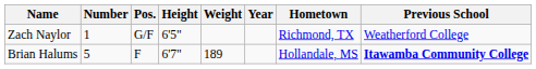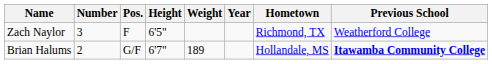 <table class="wikitable sortable" border="1">
 <tr>
 <th>Name</th>
 <th>Number</th>
 <th>Pos.</th>
 <th>Height</th>
 <th>Weight</th>
 <th>Year</th>
 <th>Hometown</th>
 <th class="unsortable">Previous School</th>
 </tr>
 <tr>
 <td>Zach Naylor</td>
-<td>1</td>
-<td>G/F</td>
+<td>3</td>
+<td>F</td>
 <td>6'5"</td>
 <td></td>
 <td></td>
 <td><a href='#'>Richmond, TX</a></td>
 <td><a href='#'>Weatherford College</a></td>
 </tr>
 <tr>
 <td>Brian Halums</td>
-<td>5</td>
-<td>F</td>
+<td>2</td>
+<td>G/F</td>
 <td>6'7"</td>
 <td>189</td>
 <td></td>
 <td><a href='#'>Hollandale, MS</a></td>
 <td><strong><a href='#'>Itawamba Community College</a></strong></td>
 </tr>
 </table>
